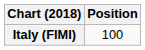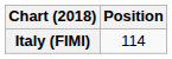 <table class="wikitable plainrowheaders" style="text-align:center;">
 <tr>
 <th>Chart (2018)</th>
 <th>Position</th>
 </tr>
 <tr>
 <th scope="row">Italy (FIMI)</th>
-<td>100</td>
+<td>114</td>
 </tr>
 </table>
